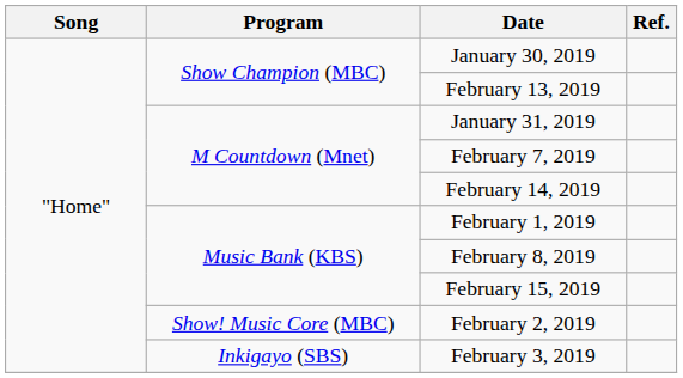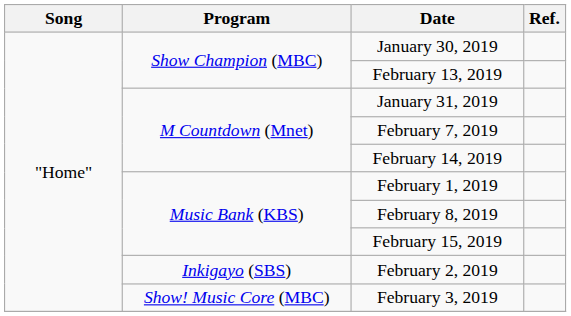 <table class="wikitable" style="text-align:center;">
 <tr>
 <th style="width:100px;">Song</th>
 <th style="width:200px;">Program</th>
 <th style="width:150px;">Date</th>
 <th style="width:30px;">Ref.</th>
 </tr>
 <tr>
 <td rowspan="10">"Home"</td>
 <td rowspan="2"><em><a href='#'>Show Champion</a></em> (<a href='#'>MBC</a>)</td>
 <td>January 30, 2019</td>
 <td></td>
 </tr>
 <tr>
 <td>February 13, 2019</td>
 <td></td>
 </tr>
 <tr>
 <td rowspan="3"><em><a href='#'>M Countdown</a></em> (<a href='#'>Mnet</a>)</td>
 <td>January 31, 2019</td>
 <td></td>
 </tr>
 <tr>
 <td>February 7, 2019</td>
 <td></td>
 </tr>
 <tr>
 <td>February 14, 2019</td>
 <td></td>
 </tr>
 <tr>
 <td rowspan="3"><em><a href='#'>Music Bank</a></em> (<a href='#'>KBS</a>)</td>
 <td>February 1, 2019</td>
 <td></td>
 </tr>
 <tr>
 <td>February 8, 2019</td>
 <td></td>
 </tr>
 <tr>
 <td>February 15, 2019</td>
 <td></td>
 </tr>
 <tr>
-<td rowspan="1"><em><a href='#'>Show! Music Core</a></em> (<a href='#'>MBC</a>)</td>
+<td rowspan="1"><em><a href='#'>Inkigayo</a></em> (<a href='#'>SBS</a>)</td>
 <td>February 2, 2019</td>
 <td></td>
 </tr>
 <tr>
-<td rowspan="1"><em><a href='#'>Inkigayo</a></em> (<a href='#'>SBS</a>)</td>
+<td rowspan="1"><em><a href='#'>Show! Music Core</a></em> (<a href='#'>MBC</a>)</td>
 <td>February 3, 2019</td>
 <td></td>
 </tr>
 <tr>
 </tr>
 </table>
